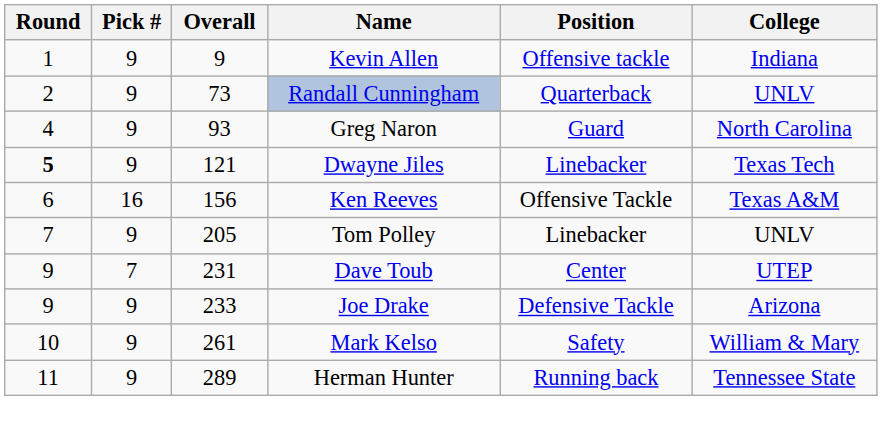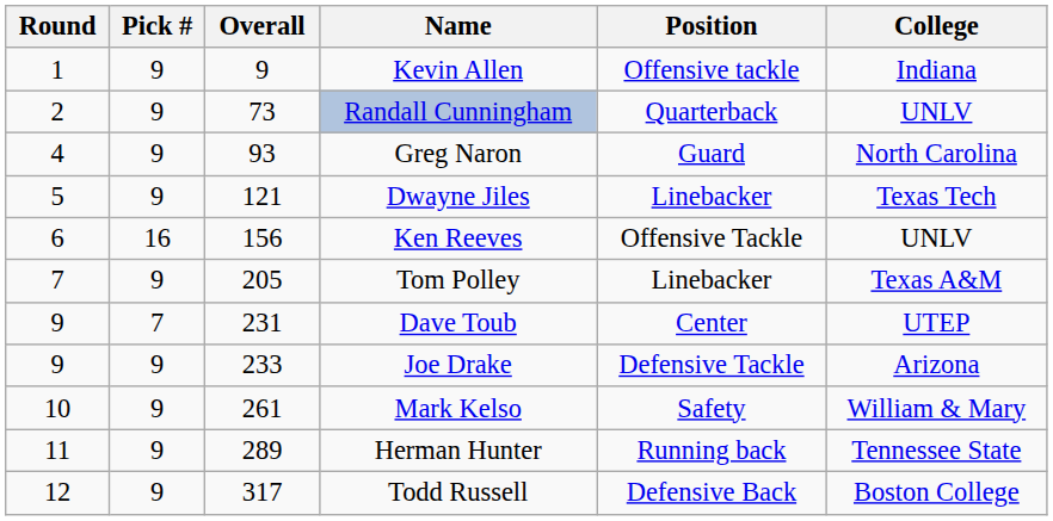 <table class="wikitable sortable sortable" style="width: 100%; text-align:center">
 <tr>
 <th>Round</th>
 <th>Pick #</th>
 <th>Overall</th>
 <th>Name</th>
 <th>Position</th>
 <th>College</th>
 </tr>
 <tr>
 <td>1</td>
 <td>9</td>
 <td>9</td>
 <td><a href='#'>Kevin Allen</a></td>
 <td><a href='#'>Offensive tackle</a></td>
 <td><a href='#'>Indiana</a></td>
 </tr>
 <tr>
 <td>2</td>
 <td>9</td>
 <td>73</td>
 <td bgcolor=lightsteelblue><a href='#'>Randall Cunningham</a></td>
 <td><a href='#'>Quarterback</a></td>
 <td><a href='#'>UNLV</a></td>
 </tr>
 <tr>
 <td>4</td>
 <td>9</td>
 <td>93</td>
 <td>Greg Naron</td>
 <td><a href='#'>Guard</a></td>
 <td><a href='#'>North Carolina</a></td>
 </tr>
 <tr>
-<td><strong>5</strong></td>
+<td>5</td>
 <td>9</td>
 <td>121</td>
 <td><a href='#'>Dwayne Jiles</a></td>
 <td><a href='#'>Linebacker</a></td>
 <td><a href='#'>Texas Tech</a></td>
 </tr>
 <tr>
 <td>6</td>
 <td>16</td>
 <td>156</td>
 <td><a href='#'>Ken Reeves</a></td>
 <td>Offensive Tackle</td>
-<td><a href='#'>Texas A&M</a></td>
+<td>UNLV</td>
 </tr>
 <tr>
 <td>7</td>
 <td>9</td>
 <td>205</td>
 <td>Tom Polley</td>
 <td>Linebacker</td>
-<td>UNLV</td>
+<td><a href='#'>Texas A&M</a></td>
 </tr>
 <tr>
 <td>9</td>
 <td>7</td>
 <td>231</td>
 <td><a href='#'>Dave Toub</a></td>
 <td><a href='#'>Center</a></td>
 <td><a href='#'>UTEP</a></td>
 </tr>
 <tr>
 <td>9</td>
 <td>9</td>
 <td>233</td>
 <td><a href='#'>Joe Drake</a></td>
 <td><a href='#'>Defensive Tackle</a></td>
 <td><a href='#'>Arizona</a></td>
 </tr>
 <tr>
 <td>10</td>
 <td>9</td>
 <td>261</td>
 <td><a href='#'>Mark Kelso</a></td>
 <td><a href='#'>Safety</a></td>
 <td><a href='#'>William & Mary</a></td>
 </tr>
 <tr>
 <td>11</td>
 <td>9</td>
 <td>289</td>
 <td>Herman Hunter</td>
 <td><a href='#'>Running back</a></td>
 <td><a href='#'>Tennessee State</a></td>
 </tr>
+<tr>
+<td>12</td>
+<td>9</td>
+<td>317</td>
+<td>Todd Russell</td>
+<td><a href='#'>Defensive Back</a></td>
+<td><a href='#'>Boston College</a></td>
+</tr>
 </table>
